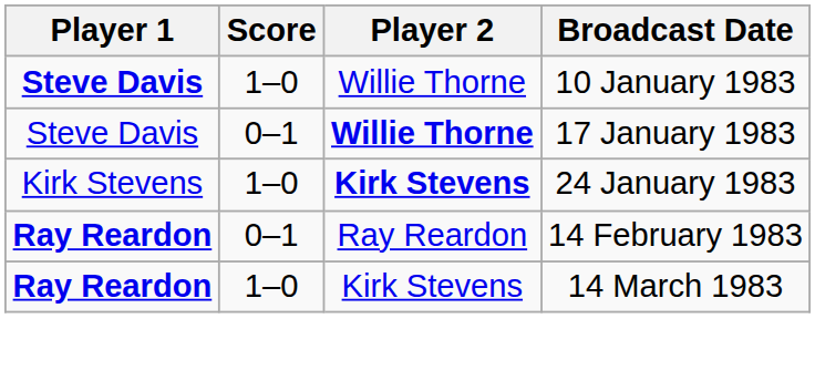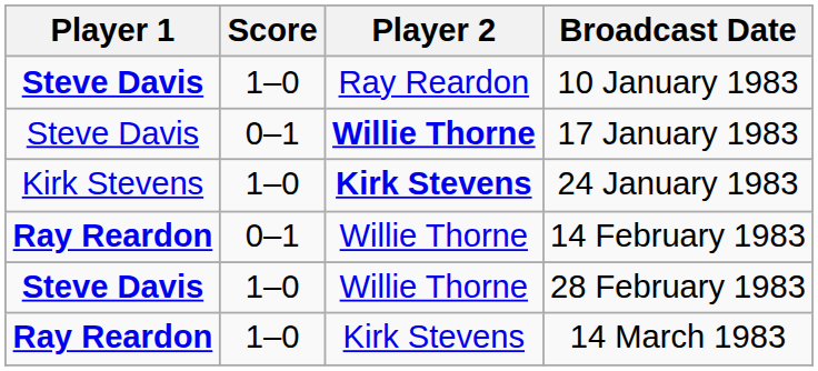 <table class="wikitable" style="text-align: center">
 <tr>
 <th>Player 1</th>
 <th>Score</th>
 <th>Player 2</th>
 <th>Broadcast Date</th>
 </tr>
 <tr>
 <td> <strong><a href='#'>Steve Davis</a></strong></td>
 <td>1–0</td>
-<td> <a href='#'>Willie Thorne</a></td>
+<td> <a href='#'>Ray Reardon</a></td>
 <td>10 January 1983</td>
 </tr>
 <tr>
 <td> <a href='#'>Steve Davis</a></td>
 <td>0–1</td>
 <td> <strong><a href='#'>Willie Thorne</a></strong></td>
 <td>17 January 1983</td>
 </tr>
 <tr>
 <td> <a href='#'>Kirk Stevens</a></td>
 <td>1–0</td>
 <td> <strong><a href='#'>Kirk Stevens</a></strong></td>
 <td>24 January 1983</td>
 </tr>
 <tr>
 <td> <strong><a href='#'>Ray Reardon</a></strong></td>
 <td>0–1</td>
-<td> <a href='#'>Ray Reardon</a></td>
+<td> <a href='#'>Willie Thorne</a></td>
 <td>14 February 1983</td>
+</tr>
+<tr>
+<td> <strong><a href='#'>Steve Davis</a></strong></td>
+<td>1–0</td>
+<td> <a href='#'>Willie Thorne</a></td>
+<td>28 February 1983</td>
 </tr>
 <tr>
 <td> <strong><a href='#'>Ray Reardon</a></strong></td>
 <td>1–0</td>
 <td> <a href='#'>Kirk Stevens</a></td>
 <td>14 March 1983</td>
 </tr>
 </table>
